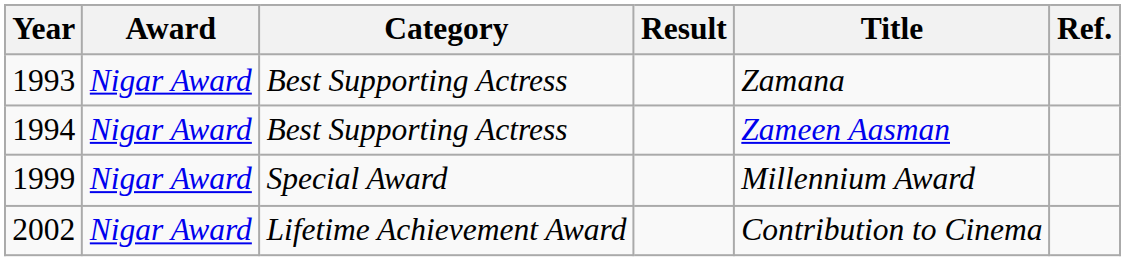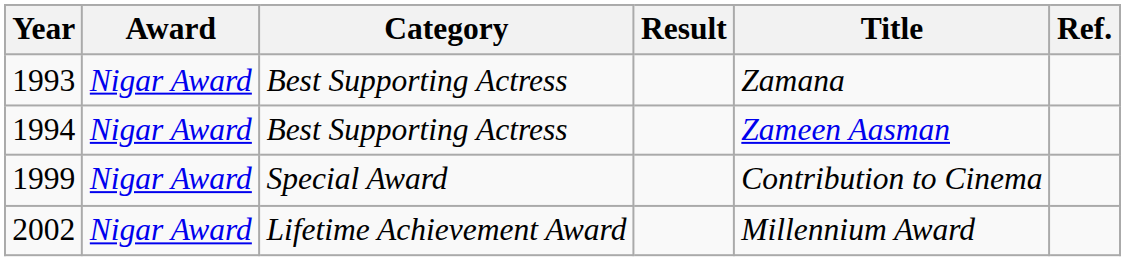 <table class="wikitable">
 <tr>
 <th>Year</th>
 <th>Award</th>
 <th>Category</th>
 <th>Result</th>
 <th>Title</th>
 <th>Ref.</th>
 </tr>
 <tr>
 <td>1993</td>
 <td><em><a href='#'>Nigar Award</a></em></td>
 <td><em>Best Supporting Actress</em></td>
 <td></td>
 <td><em>Zamana</em></td>
 <td></td>
 </tr>
 <tr>
 <td>1994</td>
 <td><em><a href='#'>Nigar Award</a></em></td>
 <td><em>Best Supporting Actress</em></td>
 <td></td>
 <td><em><a href='#'>Zameen Aasman</a></em></td>
 <td></td>
 </tr>
 <tr>
 <td>1999</td>
 <td><em><a href='#'>Nigar Award</a></em></td>
 <td><em>Special Award</em></td>
 <td></td>
-<td><em>Millennium Award</em></td>
+<td><em>Contribution to Cinema</em></td>
 <td></td>
 </tr>
 <tr>
 <td>2002</td>
 <td><em><a href='#'>Nigar Award</a></em></td>
 <td><em>Lifetime Achievement Award</em></td>
 <td></td>
-<td><em>Contribution to Cinema</em></td>
+<td><em>Millennium Award</em></td>
 <td></td>
 </tr>
 </table>
